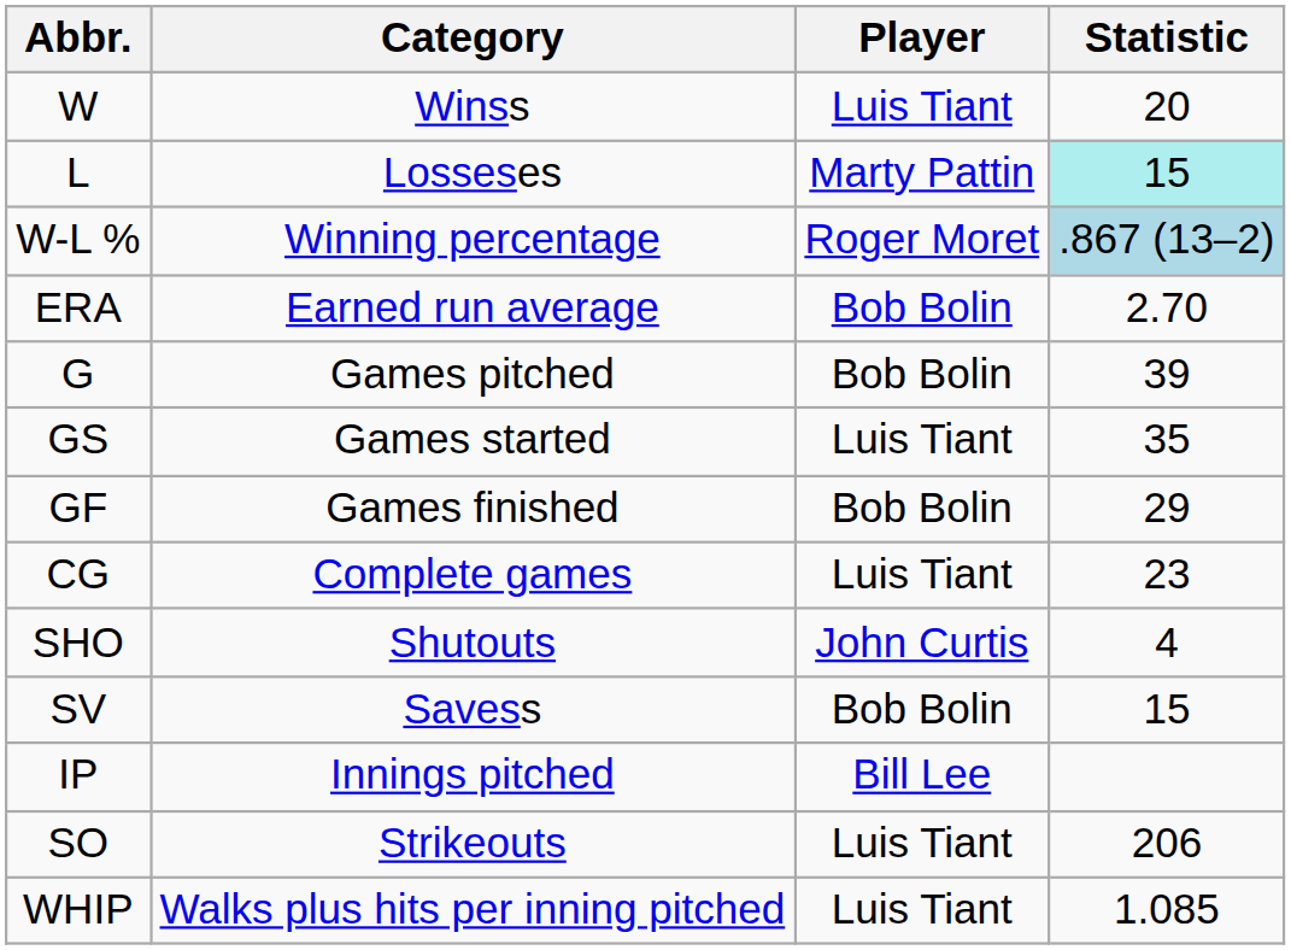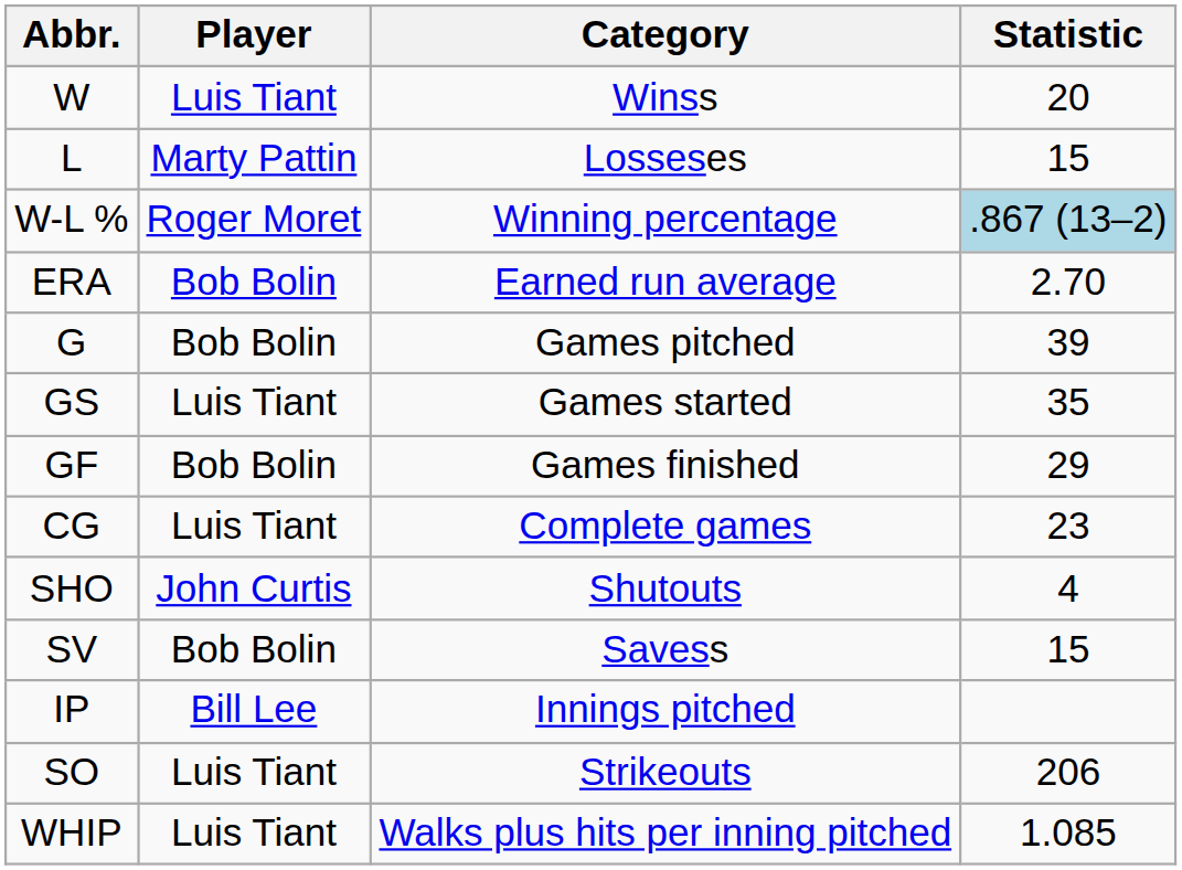 <table class="wikitable sortable" style="text-align:center;">
 <tr>
 <th>Abbr.</th>
+<th>Player</th>
 <th>Category</th>
-<th>Player</th>
 <th>Statistic</th>
 </tr>
 <tr>
 <td>W</td>
+<td><a href='#'>Luis Tiant</a></td>
 <td><a href='#'>Wins</a>s</td>
-<td><a href='#'>Luis Tiant</a></td>
 <td>20</td>
 </tr>
 <tr>
 <td>L</td>
+<td><a href='#'>Marty Pattin</a></td>
 <td><a href='#'>Losses</a>es</td>
-<td><a href='#'>Marty Pattin</a></td>
-<td style="background: paleturquoise;">15</td>
+<td>15</td>
 </tr>
 <tr>
 <td>W-L %</td>
+<td><a href='#'>Roger Moret</a></td>
 <td><a href='#'>Winning percentage</a></td>
-<td><a href='#'>Roger Moret</a></td>
 <td style="background: lightblue;">.867 (13–2)</td>
 </tr>
 <tr>
 <td>ERA</td>
+<td><a href='#'>Bob Bolin</a></td>
 <td><a href='#'>Earned run average</a></td>
-<td><a href='#'>Bob Bolin</a></td>
 <td>2.70</td>
 </tr>
 <tr>
 <td>G</td>
+<td>Bob Bolin</td>
 <td>Games pitched</td>
-<td>Bob Bolin</td>
 <td>39</td>
 </tr>
 <tr>
 <td>GS</td>
+<td>Luis Tiant</td>
 <td>Games started</td>
-<td>Luis Tiant</td>
 <td>35</td>
 </tr>
 <tr>
 <td>GF</td>
+<td>Bob Bolin</td>
 <td>Games finished</td>
-<td>Bob Bolin</td>
 <td>29</td>
 </tr>
 <tr>
 <td>CG</td>
+<td>Luis Tiant</td>
 <td><a href='#'>Complete games</a></td>
-<td>Luis Tiant</td>
 <td>23</td>
 </tr>
 <tr>
 <td>SHO</td>
+<td><a href='#'>John Curtis</a></td>
 <td><a href='#'>Shutouts</a></td>
-<td><a href='#'>John Curtis</a></td>
 <td>4</td>
 </tr>
 <tr>
 <td>SV</td>
+<td>Bob Bolin</td>
 <td><a href='#'>Saves</a>s</td>
-<td>Bob Bolin</td>
 <td>15</td>
 </tr>
 <tr>
 <td>IP</td>
+<td><a href='#'>Bill Lee</a></td>
 <td><a href='#'>Innings pitched</a></td>
-<td><a href='#'>Bill Lee</a></td>
 <td></td>
 </tr>
 <tr>
 <td>SO</td>
+<td>Luis Tiant</td>
 <td><a href='#'>Strikeouts</a></td>
-<td>Luis Tiant</td>
 <td>206</td>
 </tr>
 <tr>
 <td>WHIP</td>
+<td>Luis Tiant</td>
 <td><a href='#'>Walks plus hits per inning pitched</a></td>
-<td>Luis Tiant</td>
 <td>1.085</td>
 </tr>
 </table>
